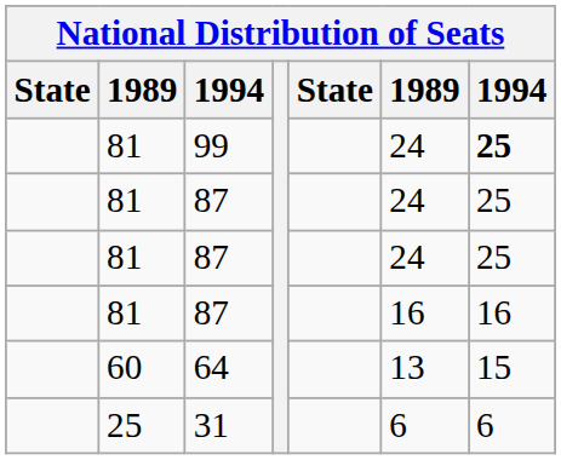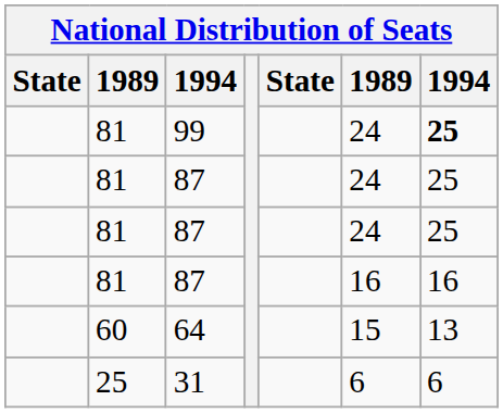 <table class="wikitable">
 <tr>
 <th colspan=7><a href='#'>National Distribution of Seats</a></th>
 </tr>
 <tr>
 <th>State</th>
 <th>1989</th>
 <th>1994</th>
 <th rowspan=7></th>
 <th>State</th>
 <th>1989</th>
 <th>1994</th>
 </tr>
 <tr>
 <td></td>
 <td>81</td>
 <td>99</td>
 <td></td>
 <td>24</td>
 <td><strong>25</strong></td>
 </tr>
 <tr>
 <td></td>
 <td>81</td>
 <td>87</td>
 <td></td>
 <td>24</td>
 <td>25</td>
 </tr>
 <tr>
 <td></td>
 <td>81</td>
 <td>87</td>
 <td></td>
 <td>24</td>
 <td>25</td>
 </tr>
 <tr>
 <td></td>
 <td>81</td>
 <td>87</td>
 <td></td>
 <td>16</td>
 <td>16</td>
 </tr>
 <tr>
 <td></td>
 <td>60</td>
 <td>64</td>
 <td></td>
+<td>15</td>
 <td>13</td>
-<td>15</td>
 </tr>
 <tr>
 <td></td>
 <td>25</td>
 <td>31</td>
 <td></td>
 <td>6</td>
 <td>6</td>
 </tr>
 </table>
